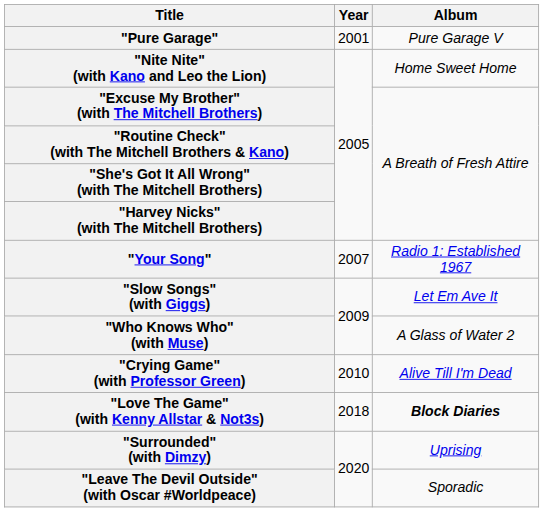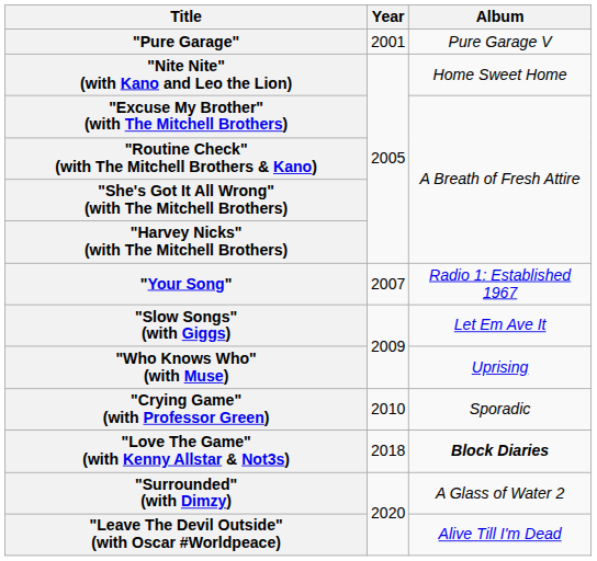 <table class="wikitable plainrowheaders" style="text-align:center;">
 <tr>
 <th scope="col" style="width:23em;">Title</th>
 <th scope="col" style="width:1em;">Year</th>
 <th scope="col">Album</th>
 </tr>
 <tr>
 <th scope="row">"Pure Garage"</th>
 <td>2001</td>
 <td><em>Pure Garage V</em></td>
 </tr>
 <tr>
 <th scope="row">"Nite Nite"<br><span>(with <a href='#'>Kano</a> and Leo the Lion)</span></th>
 <td rowspan="5">2005</td>
 <td><em>Home Sweet Home</em></td>
 </tr>
 <tr>
 <th scope="row">"Excuse My Brother"<br><span>(with <a href='#'>The Mitchell Brothers</a>)</span></th>
 <td rowspan="4"><em>A Breath of Fresh Attire</em></td>
 </tr>
 <tr>
 <th scope="row">"Routine Check"<br><span>(with The Mitchell Brothers & <a href='#'>Kano</a>)</span></th>
 </tr>
 <tr>
 <th scope="row">"She's Got It All Wrong"<br><span>(with The Mitchell Brothers)</span></th>
 </tr>
 <tr>
 <th scope="row">"Harvey Nicks"<br><span>(with The Mitchell Brothers)</span></th>
 </tr>
 <tr>
 <th scope="row">"<a href='#'>Your Song</a>"</th>
 <td>2007</td>
 <td><em><a href='#'>Radio 1: Established 1967</a></em></td>
 </tr>
 <tr>
 <th scope="row">"Slow Songs"<br><span>(with <a href='#'>Giggs</a>)</span></th>
 <td rowspan="2">2009</td>
 <td><em><a href='#'>Let Em Ave It</a></em></td>
 </tr>
 <tr>
 <th scope="row">"Who Knows Who"<br><span>(with <a href='#'>Muse</a>)</span></th>
-<td><em>A Glass of Water 2</em></td>
+<td><em><a href='#'>Uprising</a></em></td>
 </tr>
 <tr>
 <th scope="row">"Crying Game"<br><span>(with <a href='#'>Professor Green</a>)</span></th>
 <td>2010</td>
-<td><em><a href='#'>Alive Till I'm Dead</a></em></td>
+<td><em>Sporadic</em></td>
 </tr>
 <tr>
 <th scope="row">"Love The Game"<br><span>(with <a href='#'>Kenny Allstar</a> & <a href='#'>Not3s</a>)</span></th>
 <td>2018</td>
 <td><strong><em>Block Diaries</em></strong></td>
 </tr>
 <tr>
 <th scope="row">"Surrounded"<br><span>(with <a href='#'>Dimzy</a>)</span></th>
 <td rowspan="2">2020</td>
-<td><em><a href='#'>Uprising</a></em></td>
+<td><em>A Glass of Water 2</em></td>
 </tr>
 <tr>
 <th scope="row">"Leave The Devil Outside"<br><span>(with Oscar #Worldpeace)</span></th>
-<td><em>Sporadic</em></td>
+<td><em><a href='#'>Alive Till I'm Dead</a></em></td>
 </tr>
 </table>
